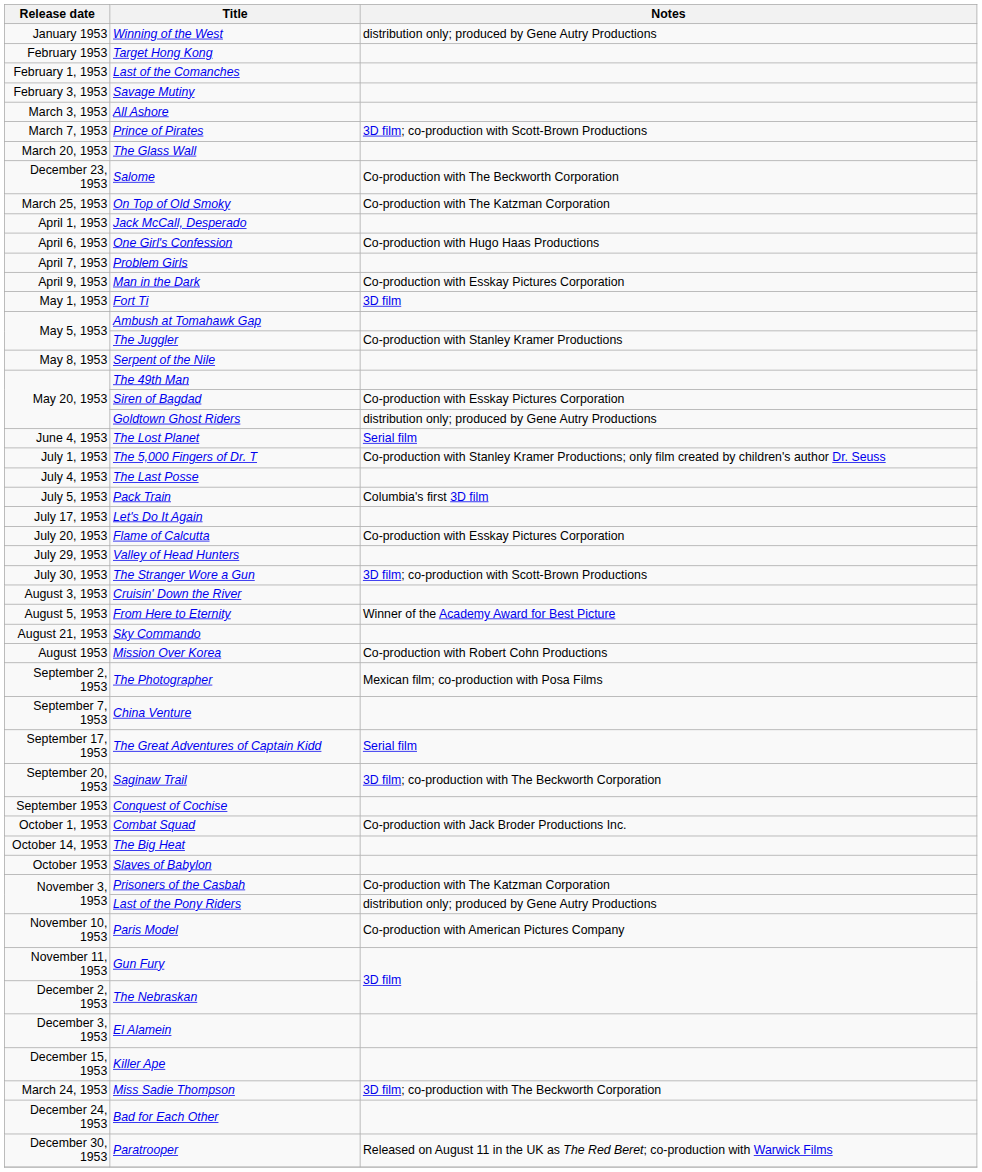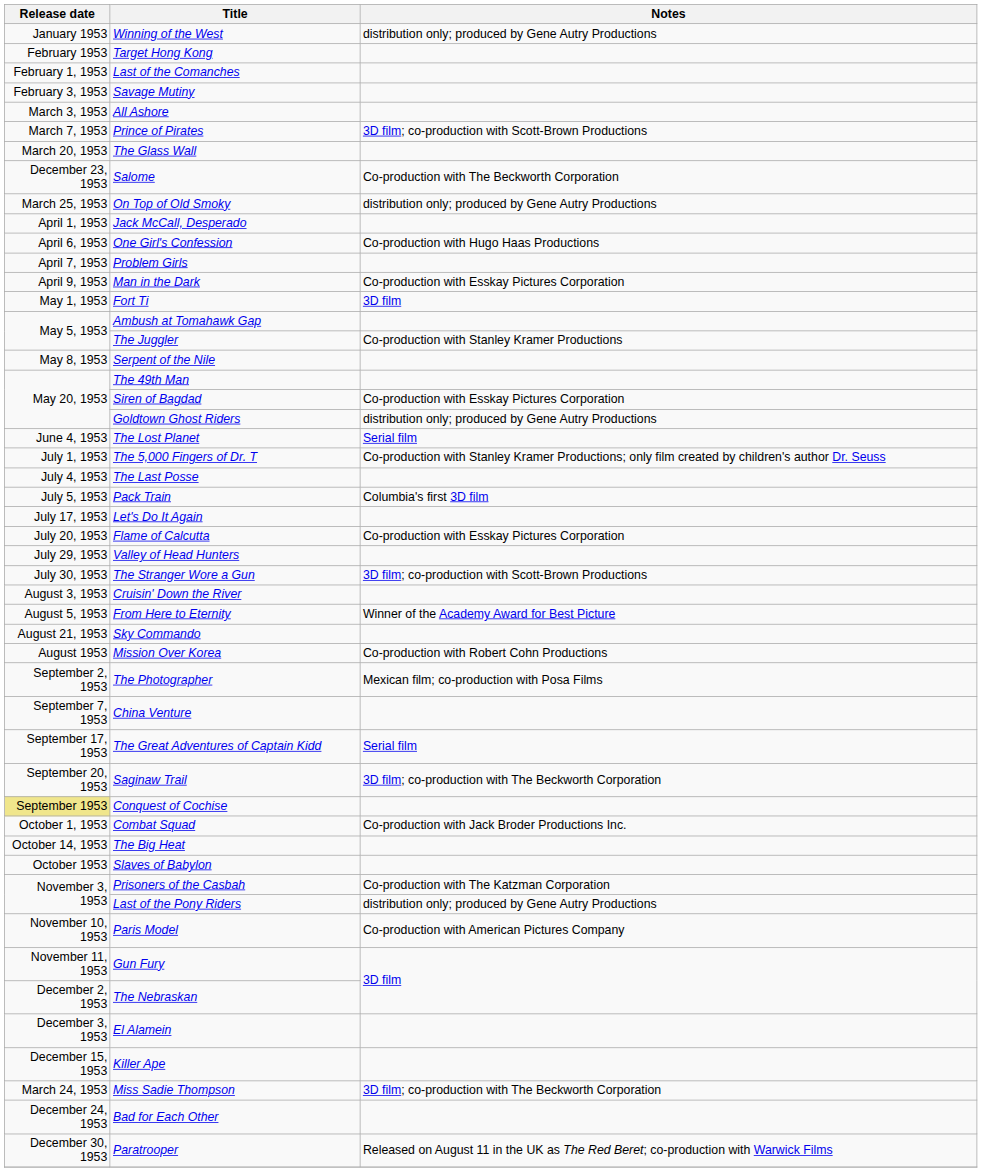 <table class="wikitable sortable" style="width:100%;">
 <tr>
 <th scope="col" style="width:130px;">Release date</th>
 <th>Title</th>
 <th>Notes</th>
 </tr>
 <tr>
 <td style="text-align:right;">January 1953</td>
 <td><em><a href='#'>Winning of the West</a></em></td>
 <td>distribution only; produced by Gene Autry Productions</td>
 </tr>
 <tr>
 <td style="text-align:right;">February 1953</td>
 <td><em><a href='#'>Target Hong Kong</a></em></td>
 <td></td>
 </tr>
 <tr>
 <td style="text-align:right;">February 1, 1953</td>
 <td><em><a href='#'>Last of the Comanches</a></em></td>
 <td></td>
 </tr>
 <tr>
 <td style="text-align:right;">February 3, 1953</td>
 <td><em><a href='#'>Savage Mutiny</a></em></td>
 <td></td>
 </tr>
 <tr>
 <td style="text-align:right;">March 3, 1953</td>
 <td><em><a href='#'>All Ashore</a></em></td>
 <td></td>
 </tr>
 <tr>
 <td style="text-align:right;">March 7, 1953</td>
 <td><em><a href='#'>Prince of Pirates</a></em></td>
 <td><a href='#'>3D film</a>; co-production with Scott-Brown Productions</td>
 </tr>
 <tr>
 <td style="text-align:right;">March 20, 1953</td>
 <td><em><a href='#'>The Glass Wall</a></em></td>
 <td></td>
 </tr>
 <tr>
 <td style="text-align:right;">December 23, 1953</td>
 <td><em><a href='#'>Salome</a></em></td>
 <td>Co-production with The Beckworth Corporation</td>
 </tr>
 <tr>
 <td style="text-align:right;">March 25, 1953</td>
 <td><em><a href='#'>On Top of Old Smoky</a></em></td>
-<td>Co-production with The Katzman Corporation</td>
+<td>distribution only; produced by Gene Autry Productions</td>
 </tr>
 <tr>
 <td style="text-align:right;">April 1, 1953</td>
 <td><em><a href='#'>Jack McCall, Desperado</a></em></td>
 <td></td>
 </tr>
 <tr>
 <td style="text-align:right;">April 6, 1953</td>
 <td><em><a href='#'>One Girl's Confession</a></em></td>
 <td>Co-production with Hugo Haas Productions</td>
 </tr>
 <tr>
 <td style="text-align:right;">April 7, 1953</td>
 <td><em><a href='#'>Problem Girls</a></em></td>
 <td></td>
 </tr>
 <tr>
 <td style="text-align:right;">April 9, 1953</td>
 <td><em><a href='#'>Man in the Dark</a></em></td>
 <td>Co-production with Esskay Pictures Corporation</td>
 </tr>
 <tr>
 <td style="text-align:right;">May 1, 1953</td>
 <td><em><a href='#'>Fort Ti</a></em></td>
 <td><a href='#'>3D film</a></td>
 </tr>
 <tr>
 <td style="text-align:right;" rowspan="2">May 5, 1953</td>
 <td><em><a href='#'>Ambush at Tomahawk Gap</a></em></td>
 <td></td>
 </tr>
 <tr>
 <td><em><a href='#'>The Juggler</a></em></td>
 <td>Co-production with Stanley Kramer Productions</td>
 </tr>
 <tr>
 <td style="text-align:right;">May 8, 1953</td>
 <td><em><a href='#'>Serpent of the Nile</a></em></td>
 <td></td>
 </tr>
 <tr>
 <td style="text-align:right;" rowspan="3">May 20, 1953</td>
 <td><em><a href='#'>The 49th Man</a></em></td>
 <td></td>
 </tr>
 <tr>
 <td><em><a href='#'>Siren of Bagdad</a></em></td>
 <td>Co-production with Esskay Pictures Corporation</td>
 </tr>
 <tr>
 <td><em><a href='#'>Goldtown Ghost Riders</a></em></td>
 <td>distribution only; produced by Gene Autry Productions</td>
 </tr>
 <tr>
 <td style="text-align:right;">June 4, 1953</td>
 <td><em><a href='#'>The Lost Planet</a></em></td>
 <td><a href='#'>Serial film</a></td>
 </tr>
 <tr>
 <td style="text-align:right;">July 1, 1953</td>
 <td><em><a href='#'>The 5,000 Fingers of Dr. T</a></em></td>
 <td>Co-production with Stanley Kramer Productions; only film created by children's author <a href='#'>Dr. Seuss</a></td>
 </tr>
 <tr>
 <td style="text-align:right;">July 4, 1953</td>
 <td><em><a href='#'>The Last Posse</a></em></td>
 <td></td>
 </tr>
 <tr>
 <td style="text-align:right;">July 5, 1953</td>
 <td><em><a href='#'>Pack Train</a></em></td>
 <td>Columbia's first <a href='#'>3D film</a></td>
 </tr>
 <tr>
 <td style="text-align:right;">July 17, 1953</td>
 <td><em><a href='#'>Let's Do It Again</a></em></td>
 <td></td>
 </tr>
 <tr>
 <td style="text-align:right;">July 20, 1953</td>
 <td><em><a href='#'>Flame of Calcutta</a></em></td>
 <td>Co-production with Esskay Pictures Corporation</td>
 </tr>
 <tr>
 <td style="text-align:right;">July 29, 1953</td>
 <td><em><a href='#'>Valley of Head Hunters</a></em></td>
 <td></td>
 </tr>
 <tr>
 <td style="text-align:right;">July 30, 1953</td>
 <td><em><a href='#'>The Stranger Wore a Gun</a></em></td>
 <td><a href='#'>3D film</a>; co-production with Scott-Brown Productions</td>
 </tr>
 <tr>
 <td style="text-align:right;">August 3, 1953</td>
 <td><em><a href='#'>Cruisin' Down the River</a></em></td>
 <td></td>
 </tr>
 <tr>
 <td style="text-align:right;">August 5, 1953</td>
 <td><em><a href='#'>From Here to Eternity</a></em></td>
 <td>Winner of the <a href='#'>Academy Award for Best Picture</a></td>
 </tr>
 <tr>
 <td style="text-align:right;">August 21, 1953</td>
 <td><em><a href='#'>Sky Commando</a></em></td>
 <td></td>
 </tr>
 <tr>
 <td style="text-align:right;">August 1953</td>
 <td><em><a href='#'>Mission Over Korea</a></em></td>
 <td>Co-production with Robert Cohn Productions</td>
 </tr>
 <tr>
 <td style="text-align:right;">September 2, 1953</td>
 <td><em><a href='#'>The Photographer</a></em></td>
 <td>Mexican film; co-production with Posa Films</td>
 </tr>
 <tr>
 <td style="text-align:right;">September 7, 1953</td>
 <td><em><a href='#'>China Venture</a></em></td>
 <td></td>
 </tr>
 <tr>
 <td style="text-align:right;">September 17, 1953</td>
 <td><em><a href='#'>The Great Adventures of Captain Kidd</a></em></td>
 <td><a href='#'>Serial film</a></td>
 </tr>
 <tr>
 <td style="text-align:right;">September 20, 1953</td>
 <td><em><a href='#'>Saginaw Trail</a></em></td>
 <td><a href='#'>3D film</a>; co-production with The Beckworth Corporation</td>
 </tr>
 <tr>
-<td style="text-align:right;">September 1953</td>
+<td style="background: khaki; text-align:right;">September 1953</td>
 <td><em><a href='#'>Conquest of Cochise</a></em></td>
 <td></td>
 </tr>
 <tr>
 <td style="text-align:right;">October 1, 1953</td>
 <td><em><a href='#'>Combat Squad</a></em></td>
 <td>Co-production with Jack Broder Productions Inc.</td>
 </tr>
 <tr>
 <td style="text-align:right;">October 14, 1953</td>
 <td><em><a href='#'>The Big Heat</a></em></td>
 <td></td>
 </tr>
 <tr>
 <td style="text-align:right;">October 1953</td>
 <td><em><a href='#'>Slaves of Babylon</a></em></td>
 <td></td>
 </tr>
 <tr>
 <td style="text-align:right;" rowspan="2">November 3, 1953</td>
 <td><em><a href='#'>Prisoners of the Casbah</a></em></td>
 <td>Co-production with The Katzman Corporation</td>
 </tr>
 <tr>
 <td><em><a href='#'>Last of the Pony Riders</a></em></td>
 <td>distribution only; produced by Gene Autry Productions</td>
 </tr>
 <tr>
 <td style="text-align:right;">November 10, 1953</td>
 <td><em><a href='#'>Paris Model</a></em></td>
 <td>Co-production with American Pictures Company</td>
 </tr>
 <tr>
 <td style="text-align:right;">November 11, 1953</td>
 <td><em><a href='#'>Gun Fury</a></em></td>
 <td rowspan="2"><a href='#'>3D film</a></td>
 </tr>
 <tr>
 <td style="text-align:right;">December 2, 1953</td>
 <td><em><a href='#'>The Nebraskan</a></em></td>
 </tr>
 <tr>
 <td style="text-align:right;">December 3, 1953</td>
 <td><em><a href='#'>El Alamein</a></em></td>
 <td></td>
 </tr>
 <tr>
 <td style="text-align:right;">December 15, 1953</td>
 <td><em><a href='#'>Killer Ape</a></em></td>
 <td></td>
 </tr>
 <tr>
 <td style="text-align:right;">March 24, 1953</td>
 <td><em><a href='#'>Miss Sadie Thompson</a></em></td>
 <td><a href='#'>3D film</a>; co-production with The Beckworth Corporation</td>
 </tr>
 <tr>
 <td style="text-align:right;">December 24, 1953</td>
 <td><em><a href='#'>Bad for Each Other</a></em></td>
 <td></td>
 </tr>
 <tr>
 <td style="text-align:right;">December 30, 1953</td>
 <td><em><a href='#'>Paratrooper</a></em></td>
 <td>Released on August 11 in the UK as <em>The Red Beret</em>; co-production with <a href='#'>Warwick Films</a></td>
 </tr>
 <tr>
 </tr>
 </table>
